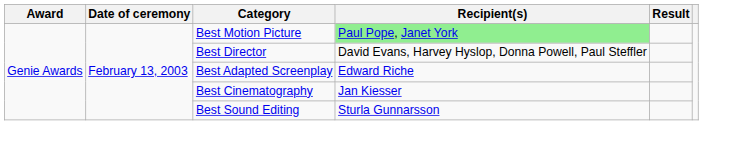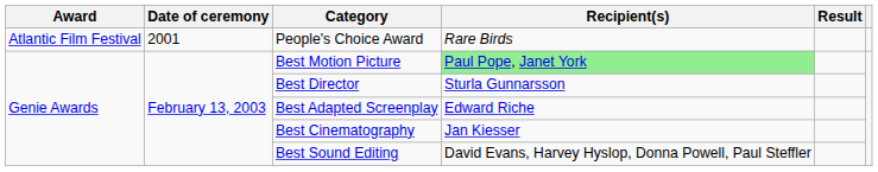 <table class="wikitable plainrowheaders sortable">
 <tr>
 <th scope="col">Award</th>
 <th scope="col">Date of ceremony</th>
 <th scope="col">Category</th>
 <th scope="col">Recipient(s)</th>
 <th scope="col">Result</th>
 <th scope="col" class="unsortable"></th>
+</tr>
+<tr>
+<td><a href='#'>Atlantic Film Festival</a></td>
+<td>2001</td>
+<td>People's Choice Award</td>
+<td><em>Rare Birds</em></td>
+<td></td>
+<td></td>
 </tr>
 <tr>
 <td rowspan=5><a href='#'>Genie Awards</a></td>
 <td rowspan=5><a href='#'>February 13, 2003</a></td>
 <td><a href='#'>Best Motion Picture</a></td>
 <td style="background: lightgreen;"><a href='#'>Paul Pope</a>, <a href='#'>Janet York</a></td>
 <td></td>
 <td rowspan=5></td>
 </tr>
 <tr>
 <td><a href='#'>Best Director</a></td>
-<td>David Evans, Harvey Hyslop, Donna Powell, Paul Steffler</td>
+<td><a href='#'>Sturla Gunnarsson</a></td>
 <td></td>
 </tr>
 <tr>
 <td><a href='#'>Best Adapted Screenplay</a></td>
 <td><a href='#'>Edward Riche</a></td>
 <td></td>
 </tr>
 <tr>
 <td><a href='#'>Best Cinematography</a></td>
 <td><a href='#'>Jan Kiesser</a></td>
 <td></td>
 </tr>
 <tr>
 <td><a href='#'>Best Sound Editing</a></td>
-<td><a href='#'>Sturla Gunnarsson</a></td>
+<td>David Evans, Harvey Hyslop, Donna Powell, Paul Steffler</td>
 <td></td>
 </tr>
 </table>
